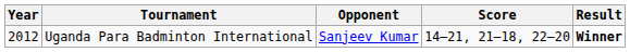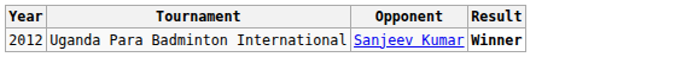 <table class="sortable wikitable" style="font-size: 90%;">
 <tr>
 <th>Year</th>
 <th>Tournament</th>
 <th>Opponent</th>
-<th>Score</th>
 <th>Result</th>
 </tr>
 <tr>
 <td align="center">2012</td>
 <td align="left">Uganda Para Badminton International</td>
 <td align="left"> <a href='#'>Sanjeev Kumar</a></td>
-<td align="left">14–21, 21–18, 22–20</td>
 <td style="text-align:left; background:white"> <strong>Winner</strong></td>
 </tr>
 </table>
